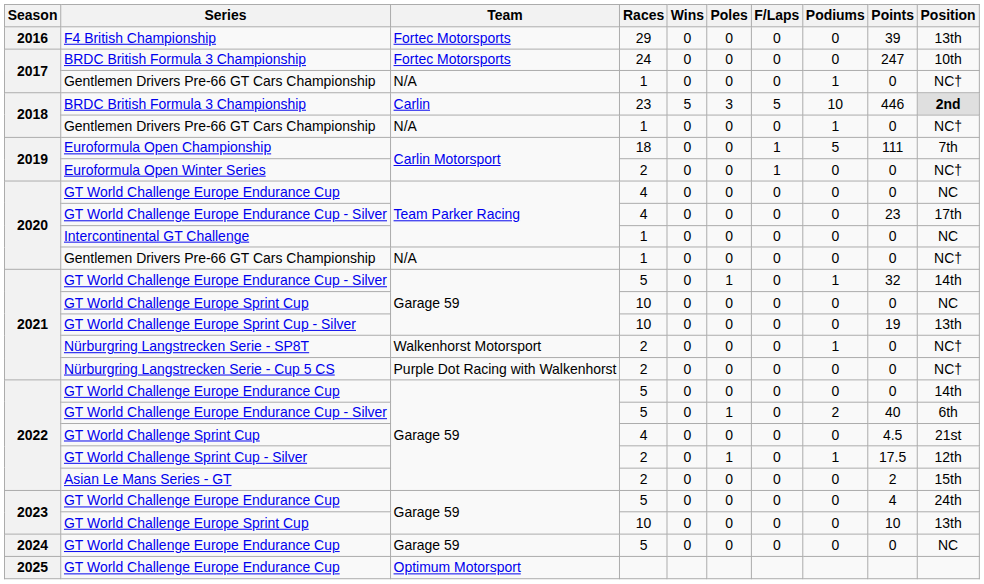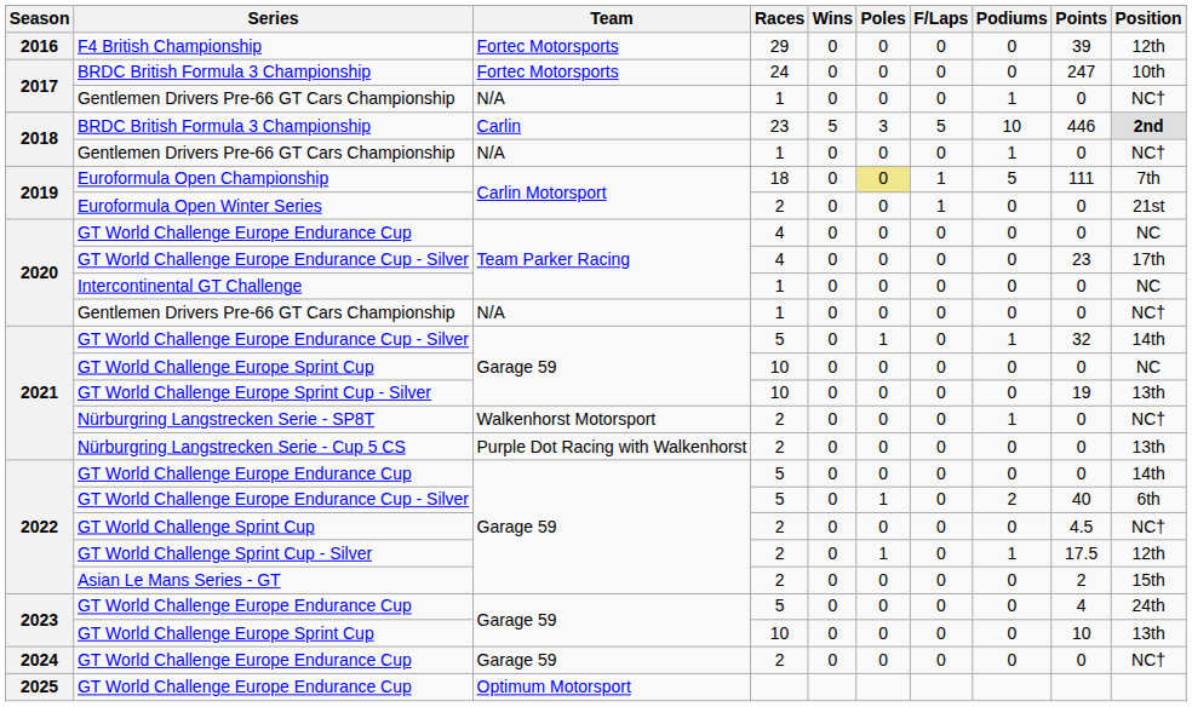 <table class="wikitable" style="font-size: 90%; text-align:center">
 <tr>
 <th>Season</th>
 <th>Series</th>
 <th>Team</th>
 <th>Races</th>
 <th>Wins</th>
 <th>Poles</th>
 <th>F/Laps</th>
 <th>Podiums</th>
 <th>Points</th>
 <th>Position</th>
 </tr>
 <tr>
 <th>2016</th>
 <td align="left"><a href='#'>F4 British Championship</a></td>
 <td align="left"><a href='#'>Fortec Motorsports</a></td>
 <td>29</td>
 <td>0</td>
 <td>0</td>
 <td>0</td>
 <td>0</td>
 <td>39</td>
-<td>13th</td>
+<td>12th</td>
 </tr>
 <tr>
 <th rowspan="2">2017</th>
 <td align="left"><a href='#'>BRDC British Formula 3 Championship</a></td>
 <td align="left"><a href='#'>Fortec Motorsports</a></td>
 <td>24</td>
 <td>0</td>
 <td>0</td>
 <td>0</td>
 <td>0</td>
 <td>247</td>
 <td>10th</td>
 </tr>
 <tr>
 <td align="left">Gentlemen Drivers Pre-66 GT Cars Championship</td>
 <td align="left">N/A</td>
 <td>1</td>
 <td>0</td>
 <td>0</td>
 <td>0</td>
 <td>1</td>
 <td>0</td>
 <td>NC†</td>
 </tr>
 <tr>
 <th rowspan="2">2018</th>
 <td align="left"><a href='#'>BRDC British Formula 3 Championship</a></td>
 <td align="left"><a href='#'>Carlin</a></td>
 <td>23</td>
 <td>5</td>
 <td>3</td>
 <td>5</td>
 <td>10</td>
 <td>446</td>
 <td style="background:#DFDFDF;"><strong>2nd</strong></td>
 </tr>
 <tr>
 <td align="left">Gentlemen Drivers Pre-66 GT Cars Championship</td>
 <td align="left">N/A</td>
 <td>1</td>
 <td>0</td>
 <td>0</td>
 <td>0</td>
 <td>1</td>
 <td>0</td>
 <td>NC†</td>
 </tr>
 <tr>
 <th rowspan="2">2019</th>
 <td align="left"><a href='#'>Euroformula Open Championship</a></td>
 <td rowspan="2" align="left"><a href='#'>Carlin Motorsport</a></td>
 <td>18</td>
 <td>0</td>
-<td>0</td>
+<td style="background: khaki;">0</td>
 <td>1</td>
 <td>5</td>
 <td>111</td>
 <td>7th</td>
 </tr>
 <tr>
 <td align="left"><a href='#'>Euroformula Open Winter Series</a></td>
 <td>2</td>
 <td>0</td>
 <td>0</td>
 <td>1</td>
 <td>0</td>
 <td>0</td>
-<td>NC†</td>
+<td>21st</td>
 </tr>
 <tr>
 <th rowspan="4">2020</th>
 <td align=left nowrap><a href='#'>GT World Challenge Europe Endurance Cup</a></td>
 <td rowspan="3" align=left><a href='#'>Team Parker Racing</a></td>
 <td>4</td>
 <td>0</td>
 <td>0</td>
 <td>0</td>
 <td>0</td>
 <td>0</td>
 <td>NC</td>
 </tr>
 <tr>
 <td align="left"><a href='#'>GT World Challenge Europe Endurance Cup - Silver</a></td>
 <td>4</td>
 <td>0</td>
 <td>0</td>
 <td>0</td>
 <td>0</td>
 <td>23</td>
 <td>17th</td>
 </tr>
 <tr>
 <td align="left"><a href='#'>Intercontinental GT Challenge</a></td>
 <td>1</td>
 <td>0</td>
 <td>0</td>
 <td>0</td>
 <td>0</td>
 <td>0</td>
 <td>NC</td>
 </tr>
 <tr>
 <td align="left">Gentlemen Drivers Pre-66 GT Cars Championship</td>
 <td align="left">N/A</td>
 <td>1</td>
 <td>0</td>
 <td>0</td>
 <td>0</td>
 <td>0</td>
 <td>0</td>
 <td>NC†</td>
 </tr>
 <tr>
 <th rowspan="5">2021</th>
 <td align="left"><a href='#'>GT World Challenge Europe Endurance Cup - Silver</a></td>
 <td rowspan="3" align="left">Garage 59</td>
 <td>5</td>
 <td>0</td>
 <td>1</td>
 <td>0</td>
 <td>1</td>
 <td>32</td>
 <td>14th</td>
 </tr>
 <tr>
 <td align=left><a href='#'>GT World Challenge Europe Sprint Cup</a></td>
 <td>10</td>
 <td>0</td>
 <td>0</td>
 <td>0</td>
 <td>0</td>
 <td>0</td>
 <td>NC</td>
 </tr>
 <tr>
 <td align="left"><a href='#'>GT World Challenge Europe Sprint Cup - Silver</a></td>
 <td>10</td>
 <td>0</td>
 <td>0</td>
 <td>0</td>
 <td>0</td>
 <td>19</td>
 <td>13th</td>
 </tr>
 <tr>
 <td align="left"><a href='#'>Nürburgring Langstrecken Serie - SP8T</a></td>
 <td align="left">Walkenhorst Motorsport</td>
 <td>2</td>
 <td>0</td>
 <td>0</td>
 <td>0</td>
 <td>1</td>
 <td>0</td>
 <td>NC†</td>
 </tr>
 <tr>
 <td align="left"><a href='#'>Nürburgring Langstrecken Serie - Cup 5 CS</a></td>
 <td align=left nowrap>Purple Dot Racing with Walkenhorst</td>
 <td>2</td>
 <td>0</td>
 <td>0</td>
 <td>0</td>
 <td>0</td>
 <td>0</td>
-<td>NC†</td>
+<td>13th</td>
 </tr>
 <tr>
 <th rowspan="5">2022</th>
 <td align="left"><a href='#'>GT World Challenge Europe Endurance Cup</a></td>
 <td rowspan="5" align="left">Garage 59</td>
 <td>5</td>
 <td>0</td>
 <td>0</td>
 <td>0</td>
 <td>0</td>
 <td>0</td>
 <td>14th</td>
 </tr>
 <tr>
 <td align="left"><a href='#'>GT World Challenge Europe Endurance Cup - Silver</a></td>
 <td>5</td>
 <td>0</td>
 <td>1</td>
 <td>0</td>
 <td>2</td>
 <td>40</td>
 <td>6th</td>
 </tr>
 <tr>
 <td align="left"><a href='#'>GT World Challenge Sprint Cup</a></td>
-<td>4</td>
+<td>2</td>
 <td>0</td>
 <td>0</td>
 <td>0</td>
 <td>0</td>
 <td>4.5</td>
-<td>21st</td>
+<td>NC†</td>
 </tr>
 <tr>
 <td align="left"><a href='#'>GT World Challenge Sprint Cup - Silver</a></td>
 <td>2</td>
 <td>0</td>
 <td>1</td>
 <td>0</td>
 <td>1</td>
 <td>17.5</td>
 <td>12th</td>
 </tr>
 <tr>
 <td align="left"><a href='#'>Asian Le Mans Series - GT</a></td>
 <td>2</td>
 <td>0</td>
 <td>0</td>
 <td>0</td>
 <td>0</td>
 <td>2</td>
 <td>15th</td>
 </tr>
 <tr>
 <th rowspan="2">2023</th>
 <td align=left><a href='#'>GT World Challenge Europe Endurance Cup</a></td>
 <td rowspan="2" align=left>Garage 59</td>
 <td>5</td>
 <td>0</td>
 <td>0</td>
 <td>0</td>
 <td>0</td>
 <td>4</td>
 <td>24th</td>
 </tr>
 <tr>
 <td align=left><a href='#'>GT World Challenge Europe Sprint Cup</a></td>
 <td>10</td>
 <td>0</td>
 <td>0</td>
 <td>0</td>
 <td>0</td>
 <td>10</td>
 <td>13th</td>
 </tr>
 <tr>
 <th>2024</th>
 <td align=left><a href='#'>GT World Challenge Europe Endurance Cup</a></td>
 <td align=left>Garage 59</td>
-<td>5</td>
+<td>2</td>
 <td>0</td>
 <td>0</td>
 <td>0</td>
 <td>0</td>
 <td>0</td>
-<td>NC</td>
+<td>NC†</td>
 </tr>
 <tr>
 <th>2025</th>
 <td align=left><a href='#'>GT World Challenge Europe Endurance Cup</a></td>
 <td align=left><a href='#'>Optimum Motorsport</a></td>
 <td></td>
 <td></td>
 <td></td>
 <td></td>
 <td></td>
 <td></td>
 <td></td>
 </tr>
 </table>
